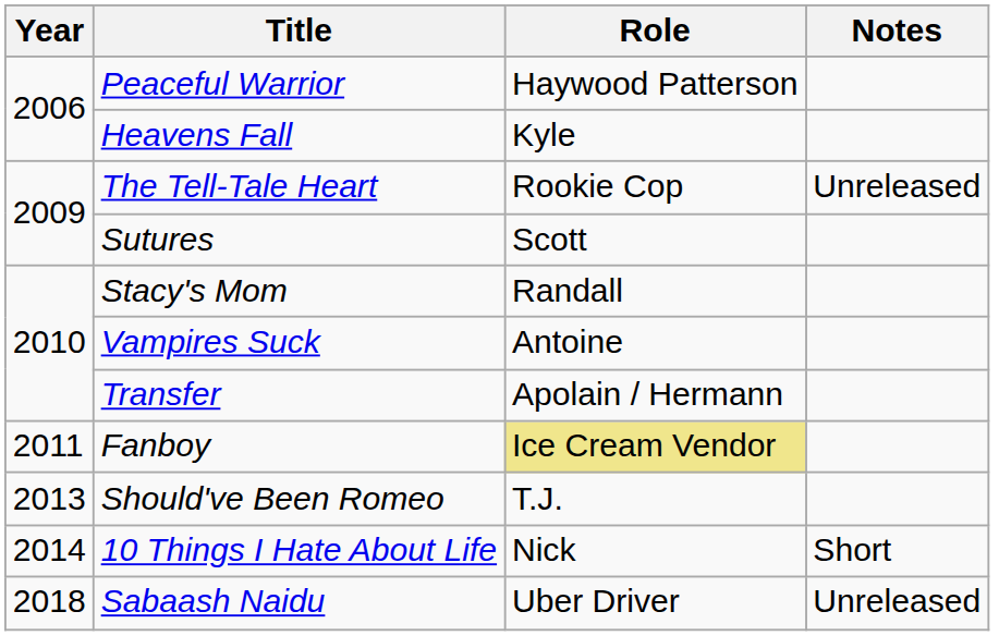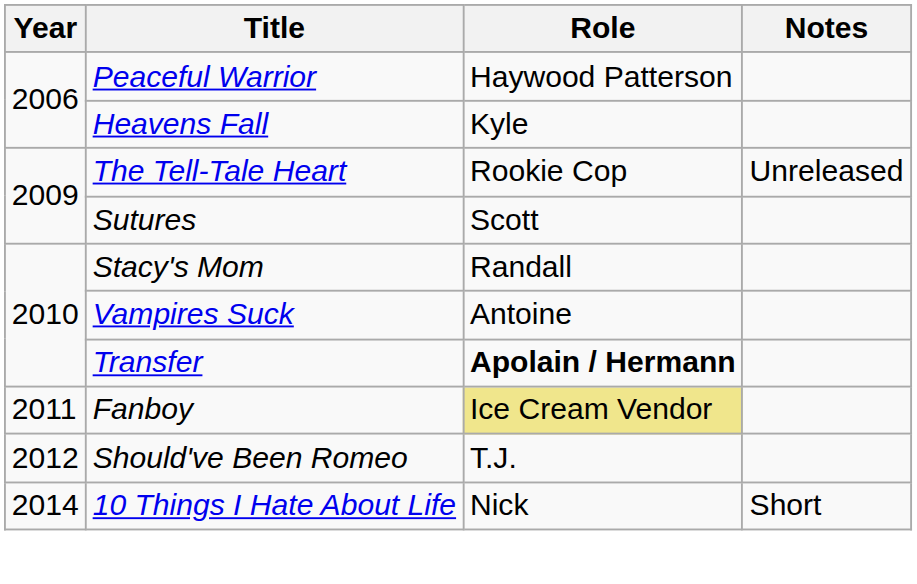 <table class="wikitable sortable">
 <tr>
 <th>Year</th>
 <th>Title</th>
 <th>Role</th>
 <th>Notes</th>
 </tr>
 <tr>
 <td rowspan="2">2006</td>
 <td><em><a href='#'>Peaceful Warrior</a></em></td>
 <td>Haywood Patterson</td>
 <td></td>
 </tr>
 <tr>
 <td><em><a href='#'>Heavens Fall</a></em></td>
 <td>Kyle</td>
 <td></td>
 </tr>
 <tr>
 <td rowspan="2">2009</td>
 <td><em><a href='#'>The Tell-Tale Heart</a></em></td>
 <td>Rookie Cop</td>
 <td>Unreleased</td>
 </tr>
 <tr>
 <td><em>Sutures</em></td>
 <td>Scott</td>
 <td></td>
 </tr>
 <tr>
 <td rowspan="3">2010</td>
 <td><em>Stacy's Mom</em></td>
 <td>Randall</td>
 <td></td>
 </tr>
 <tr>
 <td><em><a href='#'>Vampires Suck</a></em></td>
 <td>Antoine</td>
 <td></td>
 </tr>
 <tr>
 <td><em><a href='#'>Transfer</a></em></td>
-<td>Apolain / Hermann</td>
+<td><strong>Apolain / Hermann</strong></td>
 <td></td>
 </tr>
 <tr>
 <td>2011</td>
 <td><em>Fanboy</em></td>
 <td style="background: khaki;">Ice Cream Vendor</td>
 <td></td>
 </tr>
 <tr>
-<td>2013</td>
+<td>2012</td>
 <td><em>Should've Been Romeo</em></td>
 <td>T.J.</td>
 <td></td>
 </tr>
 <tr>
 <td>2014</td>
 <td><em><a href='#'>10 Things I Hate About Life</a></em></td>
 <td>Nick</td>
 <td>Short</td>
 </tr>
-<tr>
-<td>2018</td>
-<td><em><a href='#'>Sabaash Naidu</a></em></td>
-<td>Uber Driver</td>
-<td>Unreleased</td>
-</tr>
 </table>
